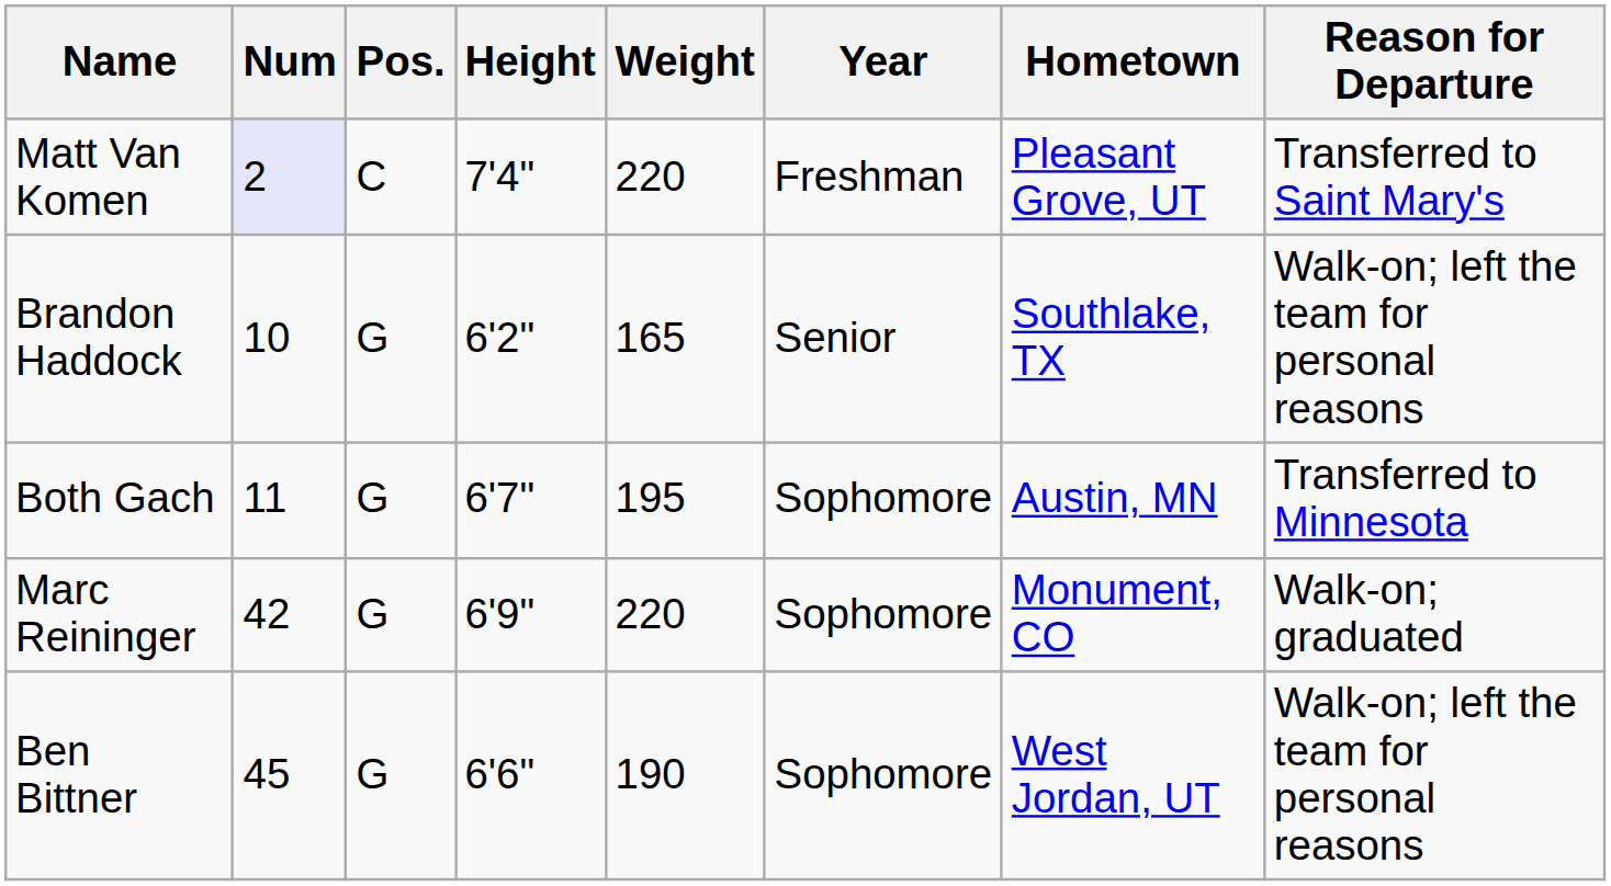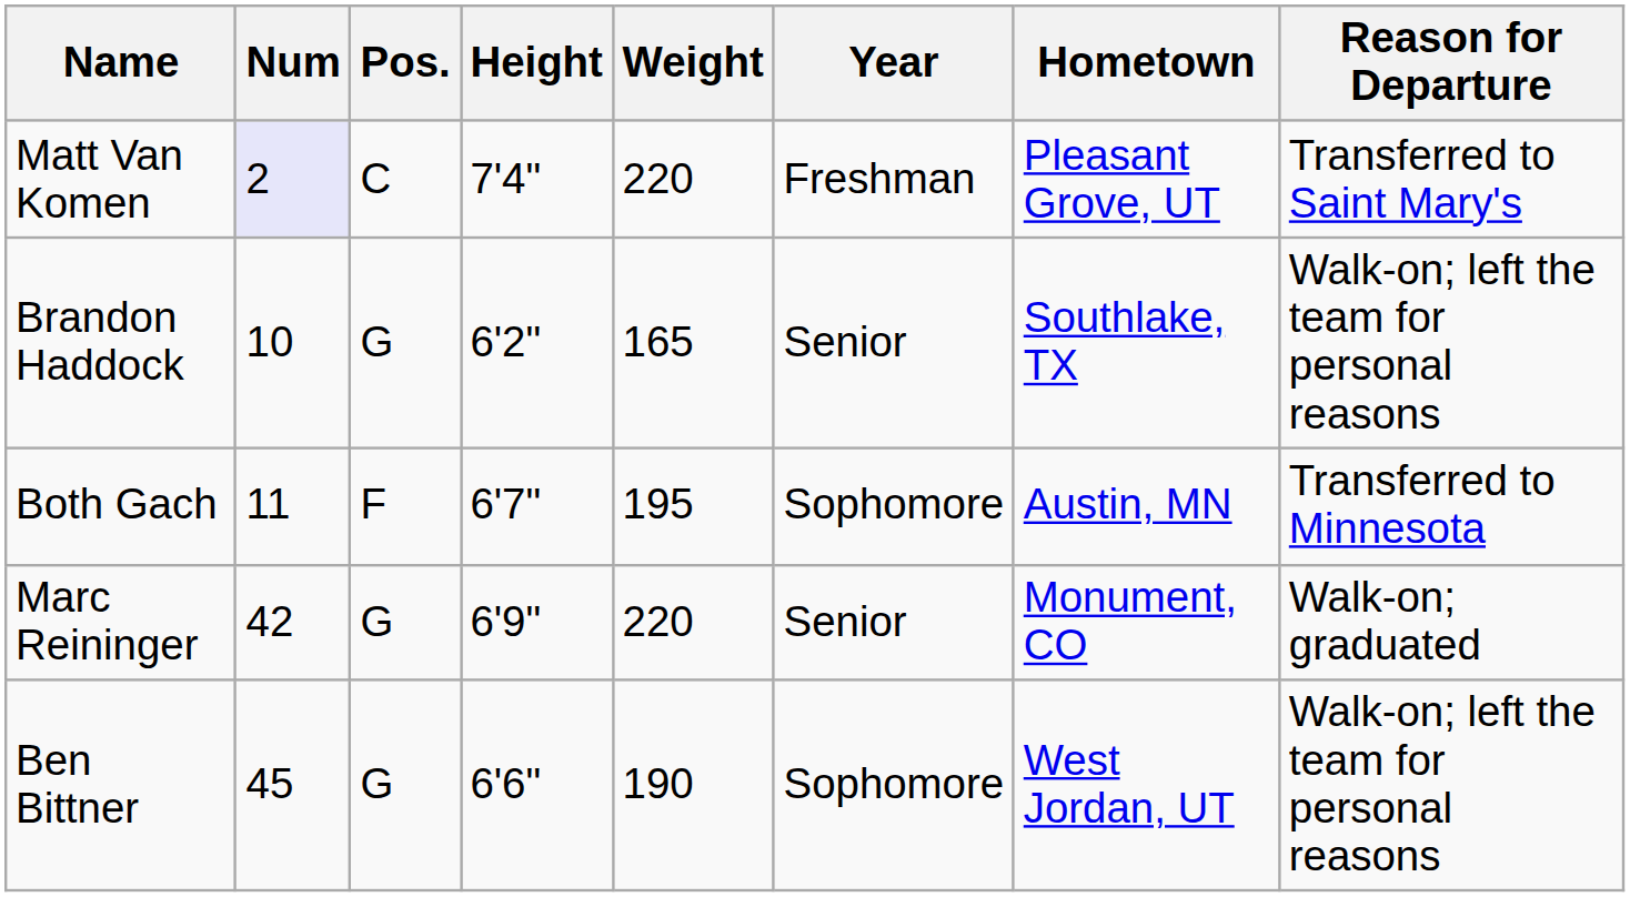 <table class="wikitable sortable" style="font-size:100%;" border="1">
 <tr>
 <th>Name</th>
 <th>Num</th>
 <th>Pos.</th>
 <th>Height</th>
 <th>Weight</th>
 <th>Year</th>
 <th>Hometown</th>
 <th class="unsortable">Reason for Departure</th>
 </tr>
 <tr>
 <td>Matt Van Komen</td>
 <td style="background: lavender;">2</td>
 <td>C</td>
 <td>7'4"</td>
 <td>220</td>
 <td>Freshman</td>
 <td><a href='#'>Pleasant Grove, UT</a></td>
 <td>Transferred to <a href='#'>Saint Mary's</a></td>
 </tr>
 <tr>
 <td>Brandon Haddock</td>
 <td>10</td>
 <td>G</td>
 <td>6'2"</td>
 <td>165</td>
 <td>Senior</td>
 <td><a href='#'>Southlake, TX</a></td>
 <td>Walk-on; left the team for personal reasons</td>
 </tr>
 <tr>
 <td>Both Gach</td>
 <td>11</td>
-<td>G</td>
+<td>F</td>
 <td>6'7"</td>
 <td>195</td>
 <td>Sophomore</td>
 <td><a href='#'>Austin, MN</a></td>
 <td>Transferred to <a href='#'>Minnesota</a></td>
 </tr>
 <tr>
 <td>Marc Reininger</td>
 <td>42</td>
 <td>G</td>
 <td>6'9"</td>
 <td>220</td>
-<td>Sophomore</td>
+<td>Senior</td>
 <td><a href='#'>Monument, CO</a></td>
 <td>Walk-on; graduated</td>
 </tr>
 <tr>
 <td>Ben Bittner</td>
 <td>45</td>
 <td>G</td>
 <td>6'6"</td>
 <td>190</td>
 <td>Sophomore</td>
 <td><a href='#'>West Jordan, UT</a></td>
 <td>Walk-on; left the team for personal reasons</td>
 </tr>
 </table>
